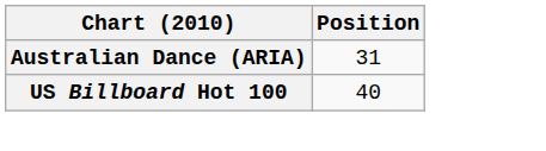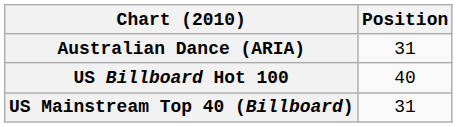 <table class="wikitable sortable plainrowheaders" style="text-align:center">
 <tr>
 <th scope="col">Chart (2010)</th>
 <th scope="col">Position</th>
 </tr>
 <tr>
 <th scope="row">Australian Dance (ARIA)</th>
 <td>31</td>
 </tr>
 <tr>
 <th scope="row">US <em>Billboard</em> Hot 100</th>
 <td>40</td>
 </tr>
+<tr>
+<th scope="row">US Mainstream Top 40 (<em>Billboard</em>)</th>
+<td>31</td>
+</tr>
 </table>
